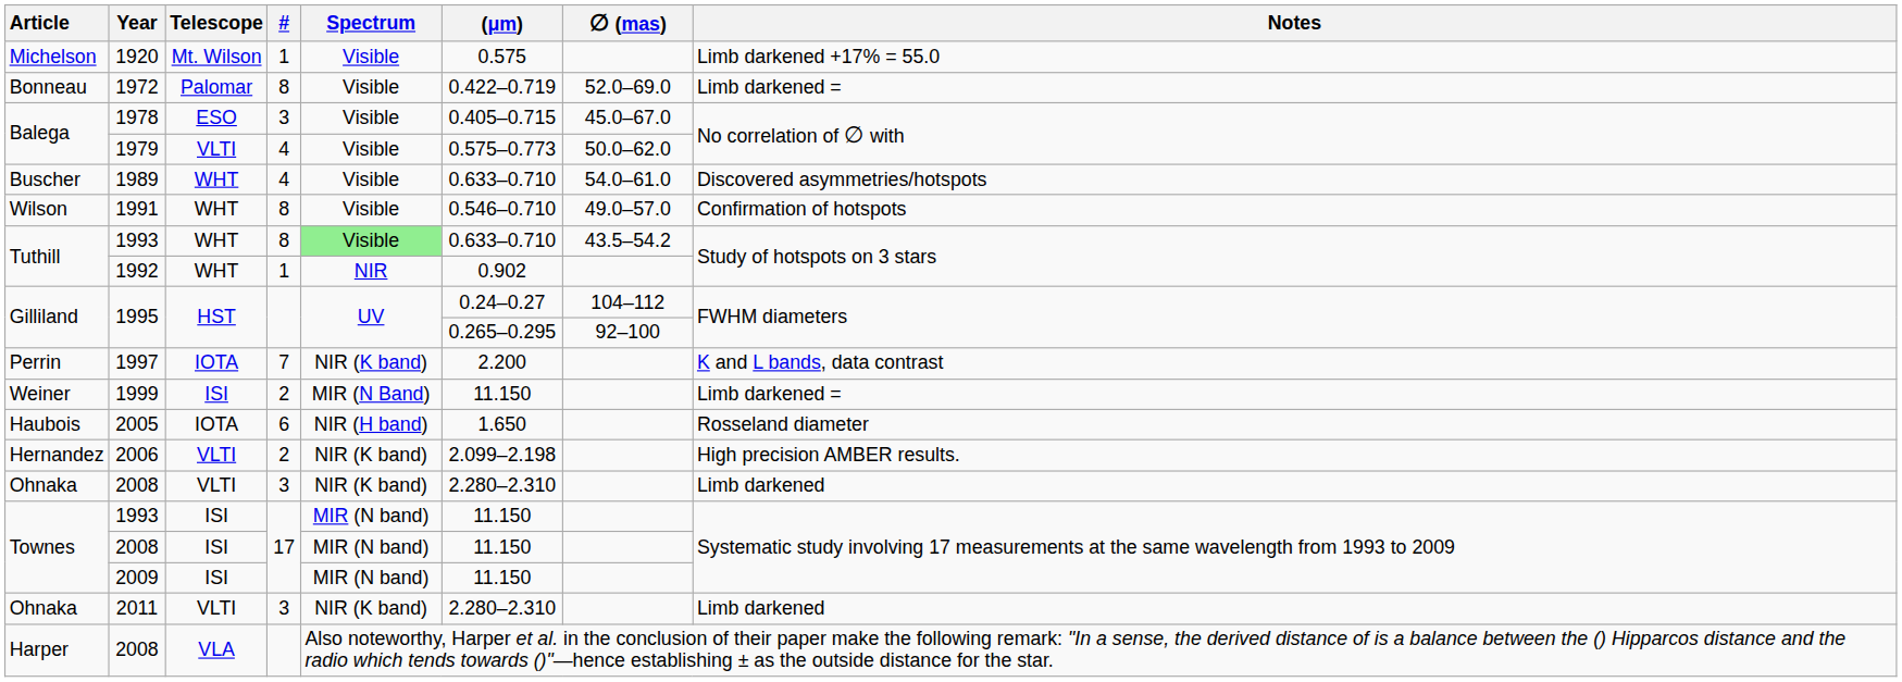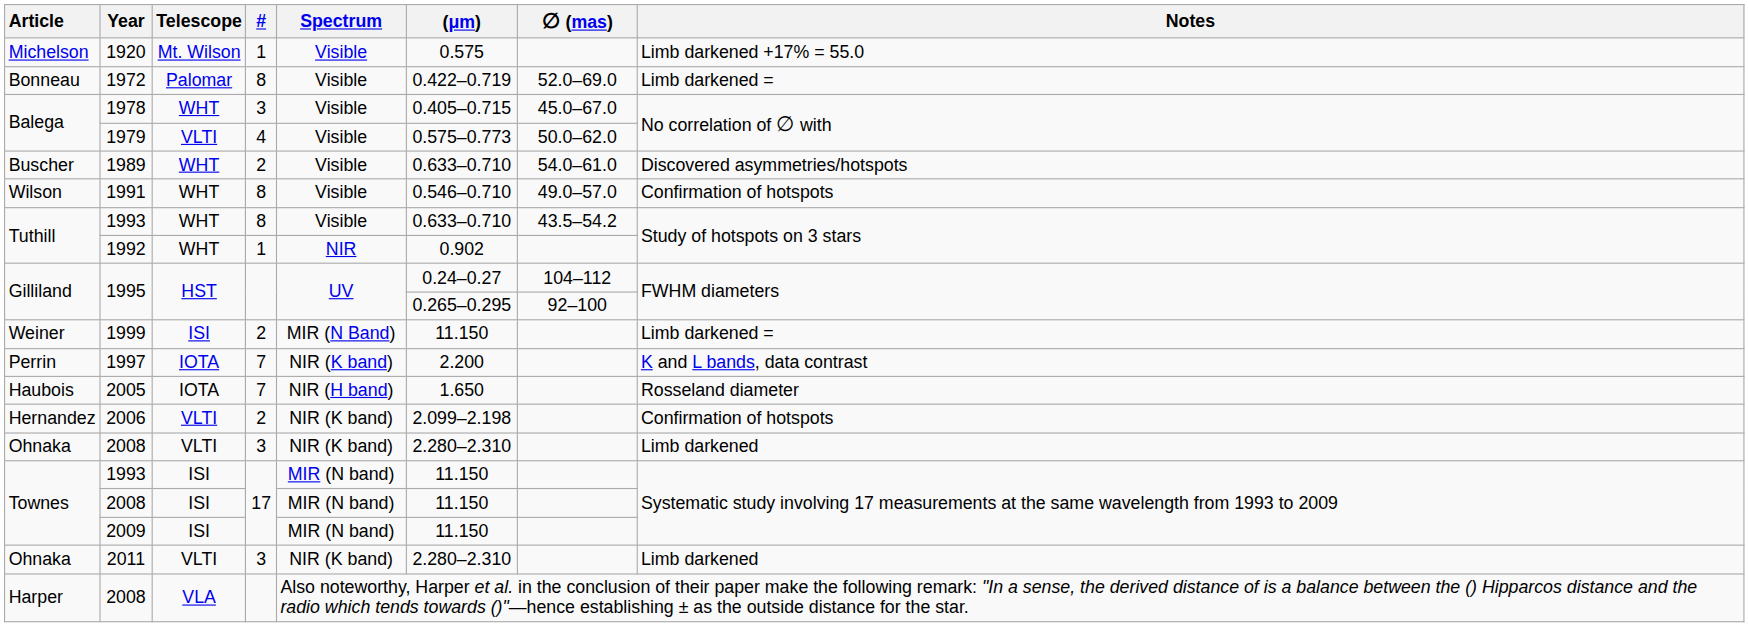 <table class="wikitable" style="text-align:center;">
 <tr>
 <th style="width:50pt; text-align:left;">Article</th>
 <th style="width:30pt;">Year</th>
 <th style="width:50pt;">Telescope</th>
 <th style="width:15pt;"><a href='#'>#</a></th>
 <th style="width:82pt;"><a href='#'>Spectrum</a></th>
 <th style="width:70pt;"><big></big> (<a href='#'>μm</a>)</th>
 <th style="width:75pt;"><big>∅</big> (<a href='#'>mas</a>)</th>
 <th>Notes</th>
 </tr>
 <tr>
 <td style="text-align:left;"><a href='#'>Michelson</a></td>
 <td>1920</td>
 <td><a href='#'>Mt. Wilson</a></td>
 <td>1</td>
 <td><a href='#'>Visible</a></td>
 <td>0.575</td>
 <td></td>
 <td style="text-align:left;">Limb darkened +17% = 55.0</td>
 </tr>
 <tr>
 <td style="text-align:left;">Bonneau</td>
 <td>1972</td>
 <td><a href='#'>Palomar</a></td>
 <td>8</td>
 <td>Visible</td>
 <td>0.422–0.719</td>
 <td>52.0–69.0</td>
 <td style="text-align:left;">Limb darkened = </td>
 </tr>
 <tr>
 <td style="text-align:left;" rowspan="2">Balega</td>
 <td>1978</td>
-<td style="text-align:center;"><a href='#'>ESO</a></td>
+<td><a href='#'>WHT</a></td>
 <td>3</td>
 <td>Visible</td>
 <td>0.405–0.715</td>
 <td>45.0–67.0</td>
 <td rowspan="2" style="text-align:left;">No correlation of <big>∅</big> with <big></big></td>
 </tr>
 <tr>
 <td>1979</td>
 <td><a href='#'>VLTI</a></td>
 <td>4</td>
 <td>Visible</td>
 <td>0.575–0.773</td>
 <td>50.0–62.0</td>
 </tr>
 <tr>
 <td style="text-align:left;">Buscher</td>
 <td>1989</td>
 <td><a href='#'>WHT</a></td>
-<td>4</td>
+<td>2</td>
 <td>Visible</td>
 <td>0.633–0.710</td>
 <td>54.0–61.0</td>
 <td style="text-align:left;">Discovered asymmetries/hotspots</td>
 </tr>
 <tr>
 <td style="text-align:left;">Wilson</td>
 <td>1991</td>
 <td>WHT</td>
 <td>8</td>
 <td>Visible</td>
 <td>0.546–0.710</td>
 <td>49.0–57.0</td>
 <td style="text-align:left;">Confirmation of hotspots</td>
 </tr>
 <tr>
 <td style="text-align:left;" rowspan="2">Tuthill</td>
 <td>1993</td>
 <td>WHT</td>
 <td>8</td>
-<td style="background: lightgreen;">Visible</td>
+<td>Visible</td>
 <td>0.633–0.710</td>
 <td>43.5–54.2</td>
 <td rowspan="2" style="text-align:left;">Study of hotspots on 3 stars</td>
 </tr>
 <tr>
 <td>1992</td>
 <td>WHT</td>
 <td>1</td>
 <td><a href='#'>NIR</a></td>
 <td>0.902</td>
 <td></td>
 </tr>
 <tr>
 <td rowspan="2" style="text-align:left;">Gilliland</td>
 <td rowspan="2">1995</td>
 <td rowspan="2"><a href='#'>HST</a></td>
 <td rowspan="2"></td>
 <td rowspan="2"><a href='#'>UV</a></td>
 <td>0.24–0.27</td>
 <td>104–112</td>
 <td rowspan="2" style="text-align:left;">FWHM diameters</td>
 </tr>
 <tr>
 <td>0.265–0.295</td>
 <td>92–100</td>
 </tr>
 <tr>
+<td style="text-align:left;">Weiner</td>
+<td>1999</td>
+<td><a href='#'>ISI</a></td>
+<td>2</td>
+<td>MIR (<a href='#'>N Band</a>)</td>
+<td>11.150</td>
+<td></td>
+<td style="text-align:left;">Limb darkened = </td>
+</tr>
+<tr>
 <td style="text-align:left;">Perrin</td>
 <td>1997</td>
 <td><a href='#'>IOTA</a></td>
 <td>7</td>
 <td>NIR (<a href='#'>K band</a>)</td>
 <td>2.200</td>
 <td></td>
 <td style="text-align:left;"><a href='#'>K</a> and <a href='#'>L bands</a>,  data contrast</td>
 </tr>
 <tr>
-<td style="text-align:left;">Weiner</td>
-<td>1999</td>
-<td><a href='#'>ISI</a></td>
-<td>2</td>
-<td>MIR (<a href='#'>N Band</a>)</td>
-<td>11.150</td>
-<td></td>
-<td style="text-align:left;">Limb darkened = </td>
-</tr>
-<tr>
 <td style="text-align:left;">Haubois</td>
 <td>2005</td>
 <td>IOTA</td>
-<td>6</td>
+<td>7</td>
 <td>NIR (<a href='#'>H band</a>)</td>
 <td>1.650</td>
 <td></td>
 <td style="text-align:left;">Rosseland diameter </td>
 </tr>
 <tr>
 <td style="text-align:left;">Hernandez</td>
 <td>2006</td>
 <td><a href='#'>VLTI</a></td>
 <td>2</td>
 <td>NIR (K band)</td>
 <td>2.099–2.198</td>
 <td></td>
-<td style="text-align:left;">High precision AMBER results.</td>
+<td style="text-align:left;">Confirmation of hotspots</td>
 </tr>
 <tr>
 <td style="text-align:left;">Ohnaka</td>
 <td>2008</td>
 <td>VLTI</td>
 <td>3</td>
 <td>NIR (K band)</td>
 <td>2.280–2.310</td>
 <td></td>
 <td style="text-align:left;">Limb darkened </td>
 </tr>
 <tr>
 <td style="text-align:left;" rowspan="3">Townes</td>
 <td>1993</td>
 <td>ISI</td>
 <td rowspan="3">17</td>
 <td><a href='#'>MIR</a> (N band)</td>
 <td>11.150</td>
 <td></td>
 <td style="text-align:left;" rowspan="3">Systematic study involving 17 measurements at the same wavelength from 1993 to 2009</td>
 </tr>
 <tr>
 <td>2008</td>
 <td>ISI</td>
 <td>MIR (N band)</td>
 <td>11.150</td>
 <td></td>
 </tr>
 <tr>
 <td>2009</td>
 <td>ISI</td>
 <td>MIR (N band)</td>
 <td>11.150</td>
 <td></td>
 </tr>
 <tr>
 <td style="text-align:left;">Ohnaka</td>
 <td>2011</td>
 <td>VLTI</td>
 <td>3</td>
 <td>NIR (K band)</td>
 <td>2.280–2.310</td>
 <td></td>
 <td style="text-align:left;">Limb darkened </td>
 </tr>
 <tr>
 <td style="text-align:left;">Harper</td>
 <td>2008</td>
 <td><a href='#'>VLA</a></td>
 <td></td>
 <td colspan="4" style="text-align:left;">Also noteworthy, Harper <em>et al.</em> in the conclusion of their paper make the following remark: <em>"In a sense, the derived distance of  is a balance between the  () Hipparcos distance and the radio which tends towards  ()"</em>—hence establishing ±  as the outside distance for the star.</td>
 </tr>
 </table>
